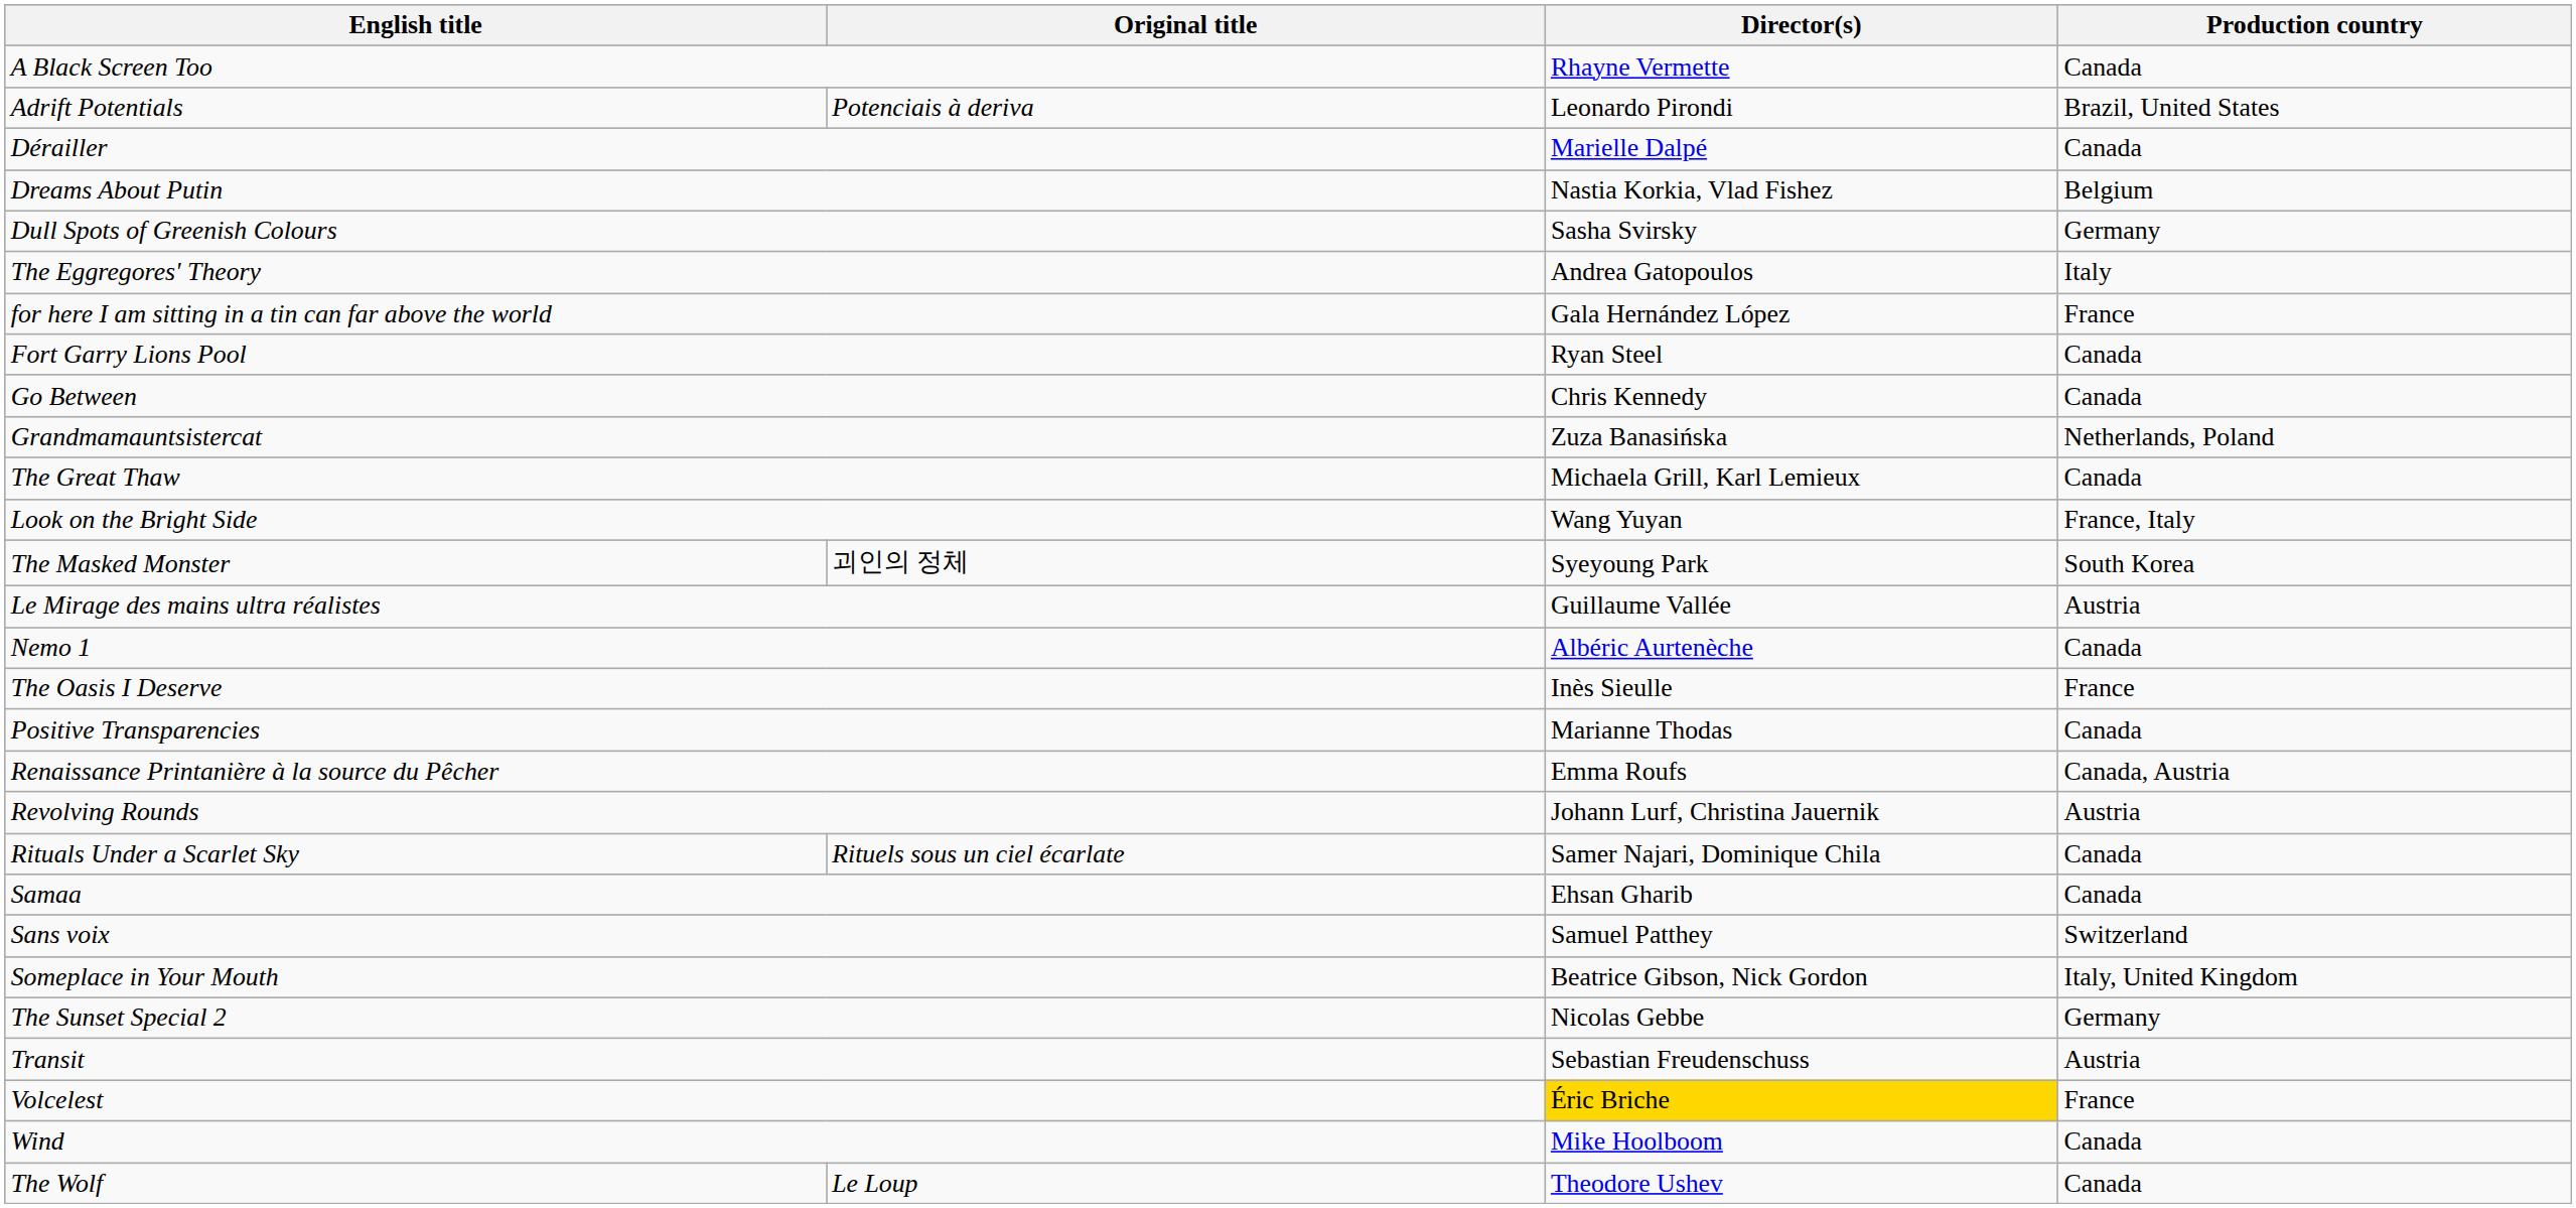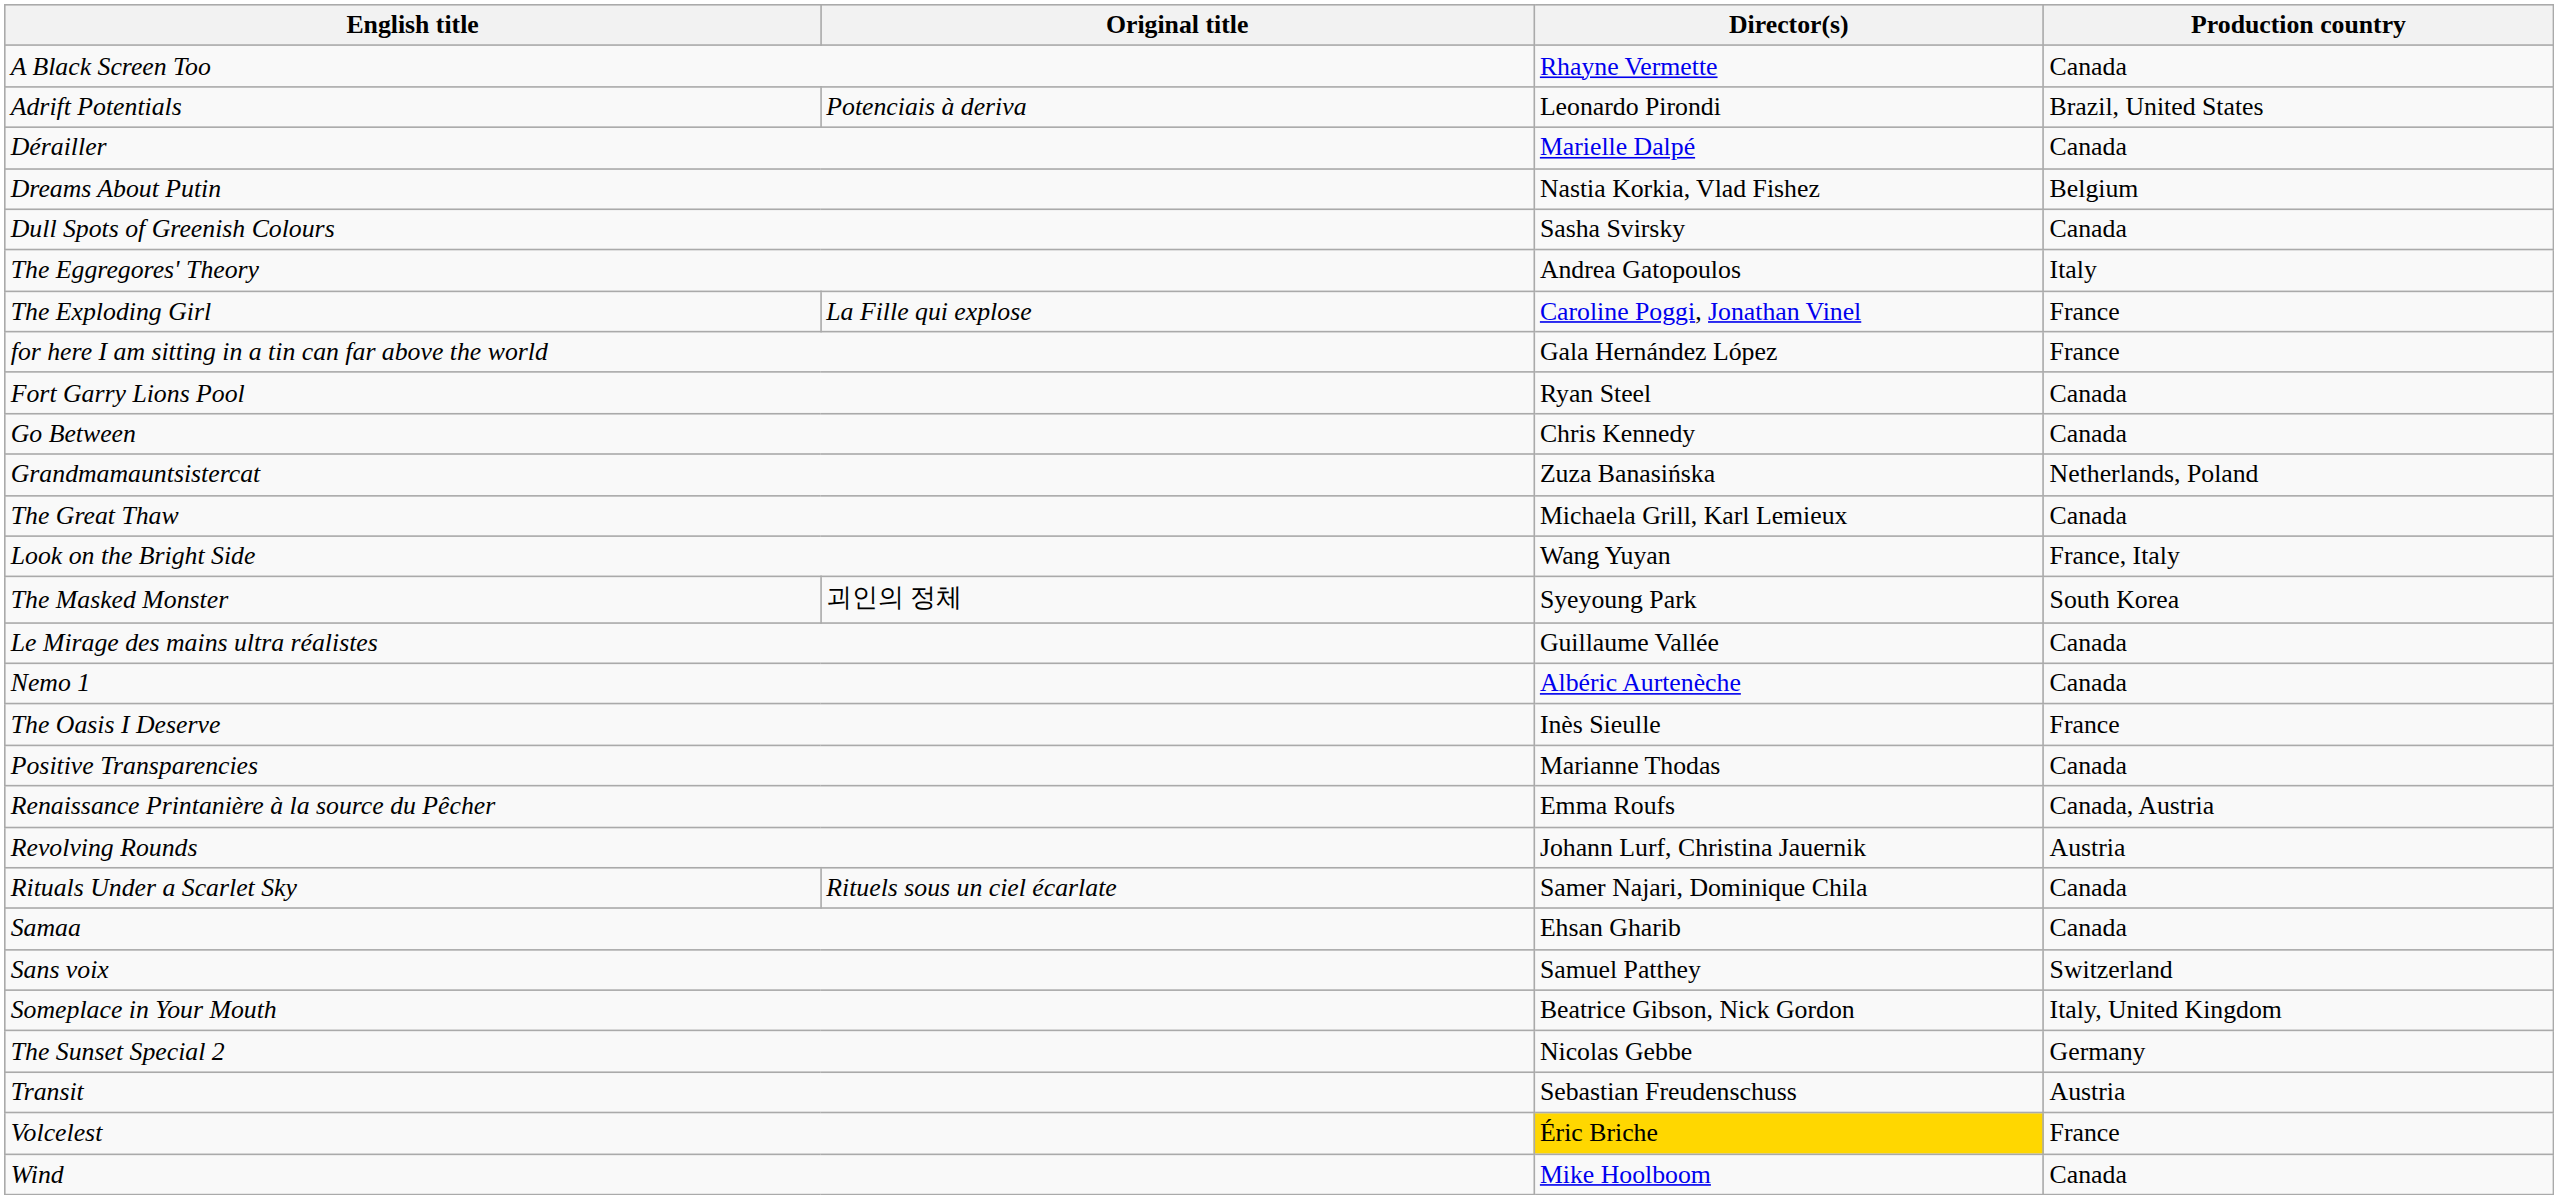 <table class="wikitable" width=100%>
 <tr>
 <th scope="col" width="32%">English title</th>
 <th scope="col" width="28%">Original title</th>
 <th scope="col" width="20%">Director(s)</th>
 <th scope="col" width="20%">Production country</th>
 </tr>
 <tr>
 <td colspan=2><em>A Black Screen Too</em></td>
 <td><a href='#'>Rhayne Vermette</a></td>
 <td>Canada</td>
 </tr>
 <tr>
 <td><em>Adrift Potentials</em></td>
 <td><em>Potenciais à deriva</em></td>
 <td>Leonardo Pirondi</td>
 <td>Brazil, United States</td>
 </tr>
 <tr>
 <td colspan=2><em>Dérailler</em></td>
 <td><a href='#'>Marielle Dalpé</a></td>
 <td>Canada</td>
 </tr>
 <tr>
 <td colspan=2><em>Dreams About Putin</em></td>
 <td>Nastia Korkia, Vlad Fishez</td>
 <td>Belgium</td>
 </tr>
 <tr>
 <td colspan=2><em>Dull Spots of Greenish Colours</em></td>
 <td>Sasha Svirsky</td>
-<td>Germany</td>
+<td>Canada</td>
 </tr>
 <tr>
 <td colspan=2><em>The Eggregores' Theory</em></td>
 <td>Andrea Gatopoulos</td>
 <td>Italy</td>
+</tr>
+<tr>
+<td><em>The Exploding Girl</em></td>
+<td><em>La Fille qui explose</em></td>
+<td><a href='#'>Caroline Poggi</a>, <a href='#'>Jonathan Vinel</a></td>
+<td>France</td>
 </tr>
 <tr>
 <td colspan=2><em>for here I am sitting in a tin can far above the world</em></td>
 <td>Gala Hernández López</td>
 <td>France</td>
 </tr>
 <tr>
 <td colspan=2><em>Fort Garry Lions Pool</em></td>
 <td>Ryan Steel</td>
 <td>Canada</td>
 </tr>
 <tr>
 <td colspan=2><em>Go Between</em></td>
 <td>Chris Kennedy</td>
 <td>Canada</td>
 </tr>
 <tr>
 <td colspan=2><em>Grandmamauntsistercat</em></td>
 <td>Zuza Banasińska</td>
 <td>Netherlands, Poland</td>
 </tr>
 <tr>
 <td colspan=2><em>The Great Thaw</em></td>
 <td>Michaela Grill, Karl Lemieux</td>
 <td>Canada</td>
 </tr>
 <tr>
 <td colspan=2><em>Look on the Bright Side</em></td>
 <td>Wang Yuyan</td>
 <td>France, Italy</td>
 </tr>
 <tr>
 <td><em>The Masked Monster</em></td>
 <td>괴인의 정체</td>
 <td>Syeyoung Park</td>
 <td>South Korea</td>
 </tr>
 <tr>
 <td colspan=2><em>Le Mirage des mains ultra réalistes</em></td>
 <td>Guillaume Vallée</td>
-<td>Austria</td>
+<td>Canada</td>
 </tr>
 <tr>
 <td colspan=2><em>Nemo 1</em></td>
 <td><a href='#'>Albéric Aurtenèche</a></td>
 <td>Canada</td>
 </tr>
 <tr>
 <td colspan=2><em>The Oasis I Deserve</em></td>
 <td>Inès Sieulle</td>
 <td>France</td>
 </tr>
 <tr>
 <td colspan=2><em>Positive Transparencies</em></td>
 <td>Marianne Thodas</td>
 <td>Canada</td>
 </tr>
 <tr>
 <td colspan=2><em>Renaissance Printanière à la source du Pêcher</em></td>
 <td>Emma Roufs</td>
 <td>Canada, Austria</td>
 </tr>
 <tr>
 <td colspan=2><em>Revolving Rounds</em></td>
 <td>Johann Lurf, Christina Jauernik</td>
 <td>Austria</td>
 </tr>
 <tr>
 <td><em>Rituals Under a Scarlet Sky</em></td>
 <td><em>Rituels sous un ciel écarlate</em></td>
 <td>Samer Najari, Dominique Chila</td>
 <td>Canada</td>
 </tr>
 <tr>
 <td colspan=2><em>Samaa</em></td>
 <td>Ehsan Gharib</td>
 <td>Canada</td>
 </tr>
 <tr>
 <td colspan=2><em>Sans voix</em></td>
 <td>Samuel Patthey</td>
 <td>Switzerland</td>
 </tr>
 <tr>
 <td colspan=2><em>Someplace in Your Mouth</em></td>
 <td>Beatrice Gibson, Nick Gordon</td>
 <td>Italy, United Kingdom</td>
 </tr>
 <tr>
 <td colspan=2><em>The Sunset Special 2</em></td>
 <td>Nicolas Gebbe</td>
 <td>Germany</td>
 </tr>
 <tr>
 <td colspan=2><em>Transit</em></td>
 <td>Sebastian Freudenschuss</td>
 <td>Austria</td>
 </tr>
 <tr>
 <td colspan=2><em>Volcelest</em></td>
 <td style="background: gold;">Éric Briche</td>
 <td>France</td>
 </tr>
 <tr>
 <td colspan=2><em>Wind</em></td>
 <td><a href='#'>Mike Hoolboom</a></td>
 <td>Canada</td>
 </tr>
-<tr>
-<td><em>The Wolf</em></td>
-<td><em>Le Loup</em></td>
-<td><a href='#'>Theodore Ushev</a></td>
-<td>Canada</td>
-</tr>
 </table>
